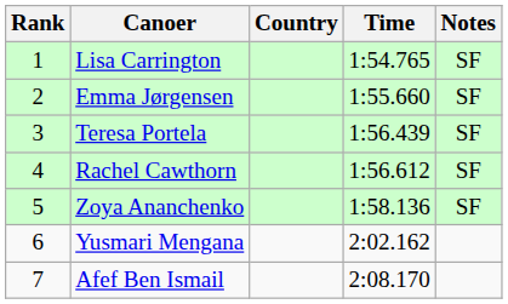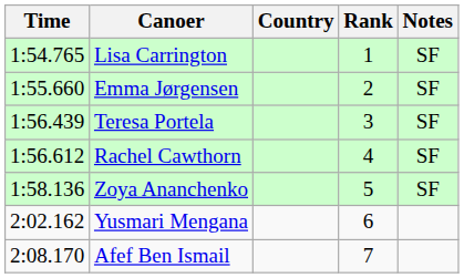 <table class="wikitable" style="text-align:center;">
 <tr>
-<th>Rank</th>
+<th>Time</th>
 <th>Canoer</th>
 <th>Country</th>
-<th>Time</th>
+<th>Rank</th>
 <th>Notes</th>
 </tr>
 <tr bgcolor=ccffcc>
-<td>1</td>
+<td>1:54.765</td>
 <td align="left"><a href='#'>Lisa Carrington</a></td>
 <td align=left></td>
-<td>1:54.765</td>
+<td>1</td>
 <td>SF</td>
 </tr>
 <tr bgcolor=ccffcc>
-<td>2</td>
+<td>1:55.660</td>
 <td align="left"><a href='#'>Emma Jørgensen</a></td>
 <td align=left></td>
-<td>1:55.660</td>
+<td>2</td>
 <td>SF</td>
 </tr>
 <tr bgcolor=ccffcc>
-<td>3</td>
+<td>1:56.439</td>
 <td align="left"><a href='#'>Teresa Portela</a></td>
 <td align=left></td>
-<td>1:56.439</td>
+<td>3</td>
 <td>SF</td>
 </tr>
 <tr bgcolor=ccffcc>
-<td>4</td>
+<td>1:56.612</td>
 <td align="left"><a href='#'>Rachel Cawthorn</a></td>
 <td align=left></td>
-<td>1:56.612</td>
+<td>4</td>
 <td>SF</td>
 </tr>
 <tr bgcolor=ccffcc>
-<td>5</td>
+<td>1:58.136</td>
 <td align="left"><a href='#'>Zoya Ananchenko</a></td>
 <td align=left></td>
-<td>1:58.136</td>
+<td>5</td>
 <td>SF</td>
 </tr>
 <tr>
-<td>6</td>
+<td>2:02.162</td>
 <td align="left"><a href='#'>Yusmari Mengana</a></td>
 <td align=left></td>
-<td>2:02.162</td>
+<td>6</td>
 <td></td>
 </tr>
 <tr>
-<td>7</td>
+<td>2:08.170</td>
 <td align="left"><a href='#'>Afef Ben Ismail</a></td>
 <td align=left></td>
-<td>2:08.170</td>
+<td>7</td>
 <td></td>
 </tr>
 </table>
